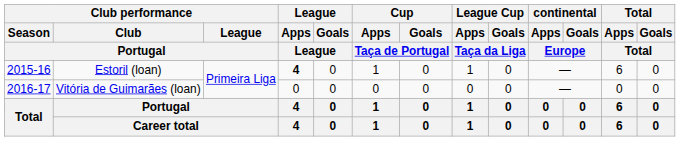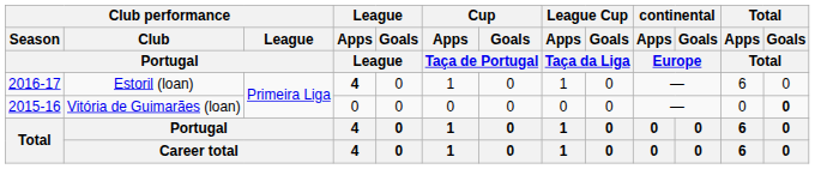 <table class="wikitable" style="text-align:center">
 <tr>
 <th colspan=3>Club performance</th>
 <th colspan=2>League</th>
 <th colspan=2>Cup</th>
 <th colspan=2>League Cup</th>
 <th colspan=2>continental</th>
 <th colspan=2>Total</th>
 </tr>
 <tr>
 <th>Season</th>
 <th>Club</th>
 <th>League</th>
 <th>Apps</th>
 <th>Goals</th>
 <th>Apps</th>
 <th>Goals</th>
 <th>Apps</th>
 <th>Goals</th>
 <th>Apps</th>
 <th>Goals</th>
 <th>Apps</th>
 <th>Goals</th>
 </tr>
 <tr>
 <th colspan=3>Portugal</th>
 <th colspan=2>League</th>
 <th colspan=2><a href='#'>Taça de Portugal</a></th>
 <th colspan=2><a href='#'>Taça da Liga</a></th>
 <th colspan=2><a href='#'>Europe</a></th>
 <th colspan=2>Total</th>
 </tr>
 <tr>
-<td><a href='#'>2015-16</a></td>
+<td><a href='#'>2016-17</a></td>
 <td><a href='#'>Estoril</a> (loan)</td>
 <td rowspan=2><a href='#'>Primeira Liga</a></td>
 <td><strong>4</strong></td>
 <td>0</td>
 <td>1</td>
 <td>0</td>
 <td>1</td>
 <td>0</td>
 <td colspan=2>—</td>
 <td>6</td>
 <td>0</td>
 </tr>
 <tr>
-<td><a href='#'>2016-17</a></td>
+<td><a href='#'>2015-16</a></td>
 <td><a href='#'>Vitória de Guimarães</a> (loan)</td>
 <td>0</td>
 <td>0</td>
 <td>0</td>
 <td>0</td>
 <td>0</td>
 <td>0</td>
 <td colspan=2>—</td>
 <td>0</td>
-<td>0</td>
+<td><strong>0</strong></td>
 </tr>
 <tr>
 <th rowspan=2>Total</th>
 <th colspan=2>Portugal</th>
 <th>4</th>
 <th>0</th>
 <th>1</th>
 <th>0</th>
 <th>1</th>
 <th>0</th>
 <th>0</th>
 <th>0</th>
 <th>6</th>
 <th>0</th>
 </tr>
 <tr>
 <th colspan=2>Career total</th>
 <th>4</th>
 <th>0</th>
 <th>1</th>
 <th>0</th>
 <th>1</th>
 <th>0</th>
 <th>0</th>
 <th>0</th>
 <th>6</th>
 <th>0</th>
 </tr>
 </table>
